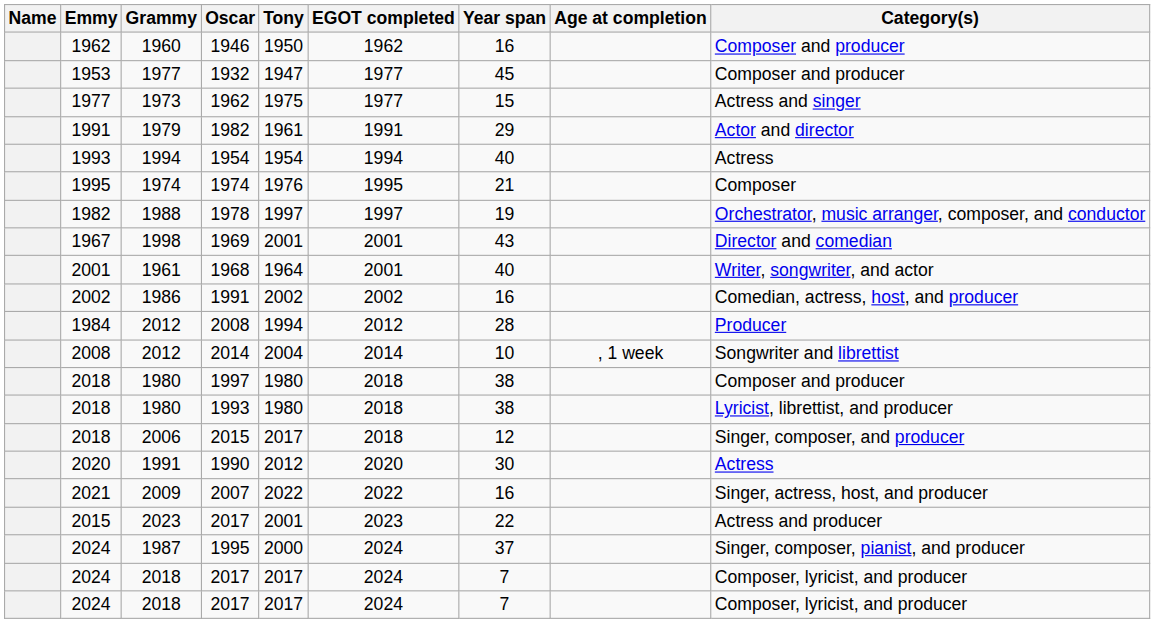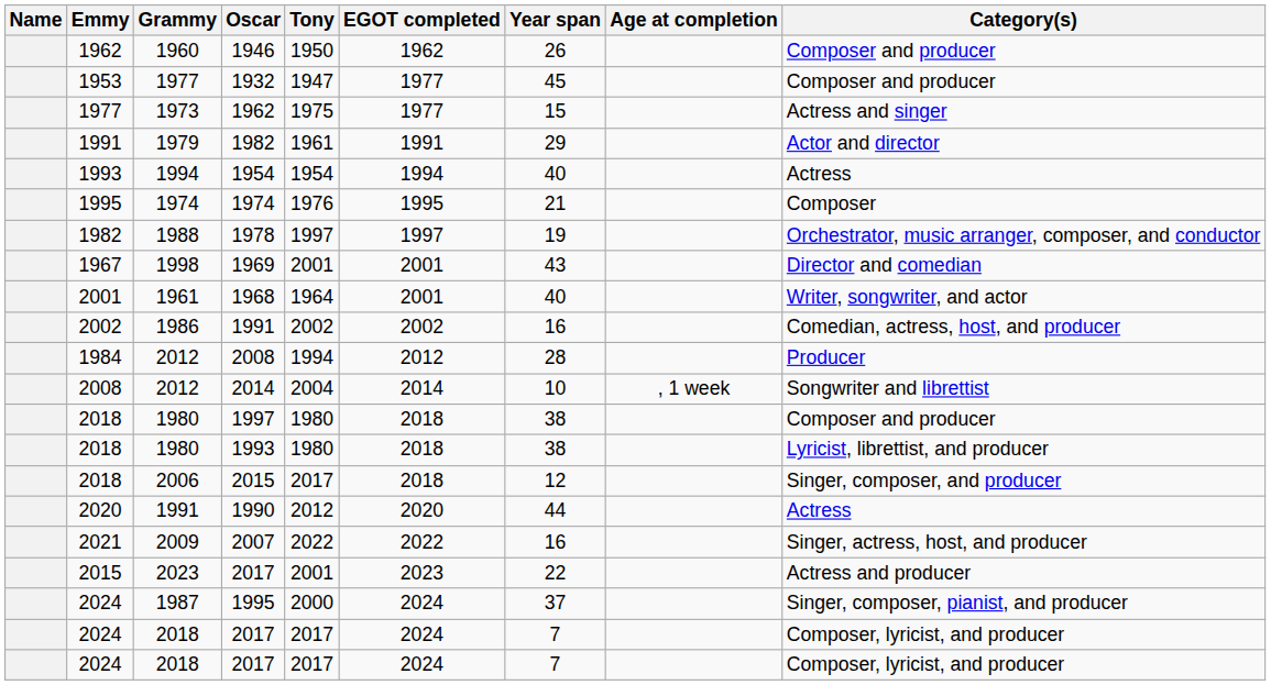 <table class="wikitable sortable plainrowheaders" style="text-align:center;">
 <tr>
 <th scope="col">Name</th>
 <th scope="col">Emmy</th>
 <th scope="col">Grammy</th>
 <th scope="col">Oscar</th>
 <th scope="col">Tony</th>
 <th scope="col">EGOT completed</th>
 <th scope="col">Year span</th>
 <th scope="col">Age at completion</th>
 <th scope="col">Category(s)</th>
 </tr>
 <tr>
 <th scope="row"></th>
 <td>1962</td>
 <td data-sort-value="1960">1960</td>
 <td>1946</td>
 <td data-sort-value="1950">1950</td>
 <td>1962</td>
-<td>16</td>
+<td>26</td>
 <td></td>
 <td style="text-align:left;"><a href='#'>Composer</a> and <a href='#'>producer</a></td>
 </tr>
 <tr>
 <th scope="row"></th>
 <td>1953</td>
 <td>1977</td>
 <td data-sort-value="1932">1932</td>
 <td data-sort-value="1947">1947</td>
 <td>1977</td>
 <td>45</td>
 <td></td>
 <td style="text-align:left;">Composer and producer</td>
 </tr>
 <tr>
 <th scope="row"></th>
 <td data-sort-value="1977">1977</td>
 <td>1973</td>
 <td>1962</td>
 <td>1975</td>
 <td>1977</td>
 <td>15</td>
 <td></td>
 <td style="text-align:left;">Actress and <a href='#'>singer</a></td>
 </tr>
 <tr>
 <th scope="row"></th>
 <td>1991</td>
 <td>1979</td>
 <td>1982</td>
 <td data-sort-value="1961">1961</td>
 <td>1991</td>
 <td>29</td>
 <td></td>
 <td style="text-align:left;"><a href='#'>Actor</a> and <a href='#'>director</a></td>
 </tr>
 <tr>
 <th scope="row"></th>
 <td data-sort-value="1993">1993</td>
 <td data-sort-value="1994">1994</td>
 <td data-sort-value="1954">1954</td>
 <td data-sort-value="1954">1954</td>
 <td>1994</td>
 <td>40</td>
 <td></td>
 <td style="text-align:left;">Actress</td>
 </tr>
 <tr>
 <th scope="row"></th>
 <td data-sort-value="1995">1995</td>
 <td data-sort-value="1974">1974</td>
 <td data-sort-value="1976">1974</td>
 <td>1976</td>
 <td>1995</td>
 <td>21</td>
 <td></td>
 <td style="text-align:left;">Composer</td>
 </tr>
 <tr>
 <th scope="row"></th>
 <td>1982</td>
 <td>1988</td>
 <td>1978</td>
 <td 1997>1997</td>
 <td>1997</td>
 <td>19</td>
 <td></td>
 <td style="text-align:left;"><a href='#'>Orchestrator</a>, <a href='#'>music arranger</a>, composer, and <a href='#'>conductor</a></td>
 </tr>
 <tr>
 <th scope="row"></th>
 <td data-sort-value="1967">1967</td>
 <td data-sort-value="1998">1998</td>
 <td>1969</td>
 <td data-sort-value="2001">2001</td>
 <td>2001</td>
 <td>43</td>
 <td></td>
 <td style="text-align:left;"><a href='#'>Director</a> and <a href='#'>comedian</a></td>
 </tr>
 <tr>
 <th scope="row"></th>
 <td data-sort-value="2001">2001</td>
 <td>1961</td>
 <td>1968</td>
 <td data-sort-value="1964">1964</td>
 <td>2001</td>
 <td>40</td>
 <td></td>
 <td style="text-align:left;"><a href='#'>Writer</a>, <a href='#'>songwriter</a>, and actor</td>
 </tr>
 <tr>
 <th scope="row"></th>
 <td data-sort-value="2002">2002</td>
 <td>1986</td>
 <td>1991</td>
 <td>2002</td>
 <td>2002</td>
 <td>16</td>
 <td></td>
 <td style="text-align:left;">Comedian, actress, <a href='#'>host</a>, and <a href='#'>producer</a></td>
 </tr>
 <tr>
 <th scope="row"></th>
 <td>1984</td>
 <td>2012</td>
 <td>2008</td>
 <td data-sort-value="1994">1994</td>
 <td>2012</td>
 <td>28</td>
 <td></td>
 <td style="text-align:left;"><a href='#'>Producer</a></td>
 </tr>
 <tr>
 <th scope="row"></th>
 <td data-sort-value="2008">2008</td>
 <td data-sort-value="2012">2012</td>
 <td data-sort-value="2014">2014</td>
 <td data-sort-value="2004">2004</td>
 <td>2014</td>
 <td>10</td>
 <td>, 1 week</td>
 <td style="text-align:left;">Songwriter and <a href='#'>librettist</a></td>
 </tr>
 <tr>
 <th scope="row"></th>
 <td>2018</td>
 <td>1980</td>
 <td>1997</td>
 <td>1980</td>
 <td>2018</td>
 <td>38</td>
 <td></td>
 <td style="text-align:left;">Composer and producer</td>
 </tr>
 <tr>
 <th scope="row"></th>
 <td>2018</td>
 <td>1980</td>
 <td>1993</td>
 <td>1980</td>
 <td>2018</td>
 <td>38</td>
 <td></td>
 <td style="text-align:left;"><a href='#'>Lyricist</a>, librettist, and producer</td>
 </tr>
 <tr>
 <th scope="row"></th>
 <td>2018</td>
 <td>2006</td>
 <td>2015</td>
 <td>2017</td>
 <td>2018</td>
 <td>12</td>
 <td></td>
 <td style="text-align:left;">Singer, composer, and <a href='#'>producer</a></td>
 </tr>
 <tr>
 <th scope="row"></th>
 <td>2020</td>
 <td>1991</td>
 <td>1990</td>
 <td>2012</td>
 <td>2020</td>
-<td>30</td>
+<td>44</td>
 <td></td>
 <td style="text-align:left;"><a href='#'>Actress</a></td>
 </tr>
 <tr>
 <th scope="row"></th>
 <td>2021</td>
 <td>2009</td>
 <td>2007</td>
 <td>2022</td>
 <td>2022</td>
 <td>16</td>
 <td></td>
 <td style="text-align:left;">Singer, actress, host, and producer</td>
 </tr>
 <tr>
 <th scope="row"></th>
 <td>2015</td>
 <td>2023</td>
 <td>2017</td>
 <td>2001</td>
 <td>2023</td>
 <td>22</td>
 <td></td>
 <td style="text-align:left;">Actress and producer</td>
 </tr>
 <tr>
 <th scope="row"></th>
 <td>2024</td>
 <td>1987</td>
 <td>1995</td>
 <td>2000</td>
 <td>2024</td>
 <td>37</td>
 <td></td>
 <td style="text-align:left;">Singer, composer, <a href='#'>pianist</a>, and producer</td>
 </tr>
 <tr>
 <th scope="row"></th>
 <td>2024</td>
 <td>2018</td>
 <td>2017</td>
 <td>2017</td>
 <td>2024</td>
 <td>7</td>
 <td></td>
 <td style="text-align:left;">Composer, lyricist, and producer</td>
 </tr>
 <tr>
 <th scope="row"></th>
 <td>2024</td>
 <td>2018</td>
 <td>2017</td>
 <td>2017</td>
 <td>2024</td>
 <td>7</td>
 <td></td>
 <td style="text-align:left;">Composer, lyricist, and producer</td>
 </tr>
 </table>
